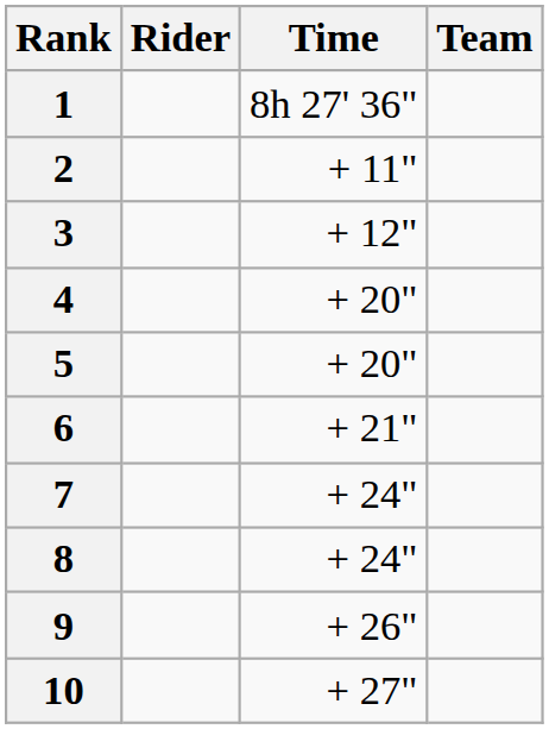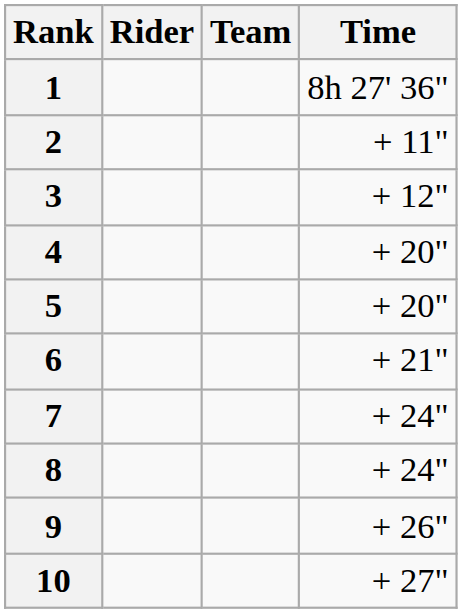 <table class="wikitable" margin-bottom:0;">
 <tr>
 <th scope="col">Rank</th>
 <th scope="col">Rider</th>
+<th scope="col">Team</th>
 <th scope="col">Time</th>
-<th scope="col">Team</th>
 </tr>
 <tr>
 <th scope="row">1</th>
 <td> </td>
+<td></td>
 <td align="right">8h 27' 36"</td>
-<td></td>
 </tr>
 <tr>
 <th scope="row">2</th>
 <td></td>
+<td></td>
 <td align="right">+ 11"</td>
-<td></td>
 </tr>
 <tr>
 <th scope="row">3</th>
 <td></td>
+<td></td>
 <td align="right">+ 12"</td>
-<td></td>
 </tr>
 <tr>
 <th scope="row">4</th>
 <td></td>
+<td></td>
 <td align="right">+ 20"</td>
-<td></td>
 </tr>
 <tr>
 <th scope="row">5</th>
 <td></td>
+<td></td>
 <td align="right">+ 20"</td>
-<td></td>
 </tr>
 <tr>
 <th scope="row">6</th>
 <td></td>
+<td></td>
 <td align="right">+ 21"</td>
-<td></td>
 </tr>
 <tr>
 <th scope="row">7</th>
 <td></td>
+<td></td>
 <td align="right">+ 24"</td>
-<td></td>
 </tr>
 <tr>
 <th scope="row">8</th>
 <td></td>
+<td></td>
 <td align="right">+ 24"</td>
-<td></td>
 </tr>
 <tr>
 <th scope="row">9</th>
 <td></td>
+<td></td>
 <td align="right">+ 26"</td>
-<td></td>
 </tr>
 <tr>
 <th scope="row">10</th>
 <td></td>
+<td></td>
 <td align="right">+ 27"</td>
-<td></td>
 </tr>
 </table>
